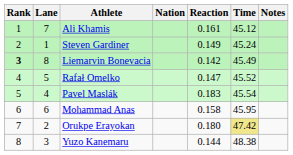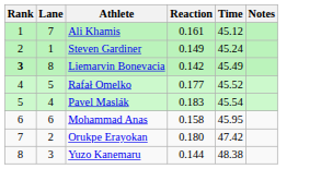 <table class="wikitable sortable" style="text-align:center">
 <tr>
 <th>Rank</th>
 <th>Lane</th>
 <th>Athlete</th>
-<th>Nation</th>
 <th>Reaction</th>
 <th>Time</th>
 <th>Notes</th>
 </tr>
 <tr bgcolor=bbf3bb>
 <td>1</td>
 <td>7</td>
 <td align=left><a href='#'>Ali Khamis</a></td>
-<td align=left></td>
 <td>0.161</td>
 <td>45.12</td>
 <td></td>
 </tr>
 <tr bgcolor=bbf3bb>
 <td>2</td>
 <td>1</td>
 <td align=left><a href='#'>Steven Gardiner</a></td>
-<td align=left></td>
 <td>0.149</td>
 <td>45.24</td>
 <td></td>
 </tr>
 <tr bgcolor=bbf3bb>
 <td><strong>3</strong></td>
 <td>8</td>
 <td align=left><a href='#'>Liemarvin Bonevacia</a></td>
-<td align=left></td>
 <td>0.142</td>
 <td>45.49</td>
 <td></td>
 </tr>
 <tr bgcolor=ccf9cc>
 <td>4</td>
 <td>5</td>
 <td align=left><a href='#'>Rafał Omelko</a></td>
-<td align=left></td>
-<td>0.147</td>
+<td>0.177</td>
 <td>45.52</td>
 <td></td>
 </tr>
 <tr bgcolor=ccf9cc>
 <td>5</td>
 <td>4</td>
 <td align=left><a href='#'>Pavel Maslák</a></td>
-<td align=left></td>
 <td>0.183</td>
 <td>45.54</td>
 <td></td>
 </tr>
 <tr>
 <td>6</td>
 <td>6</td>
 <td align=left><a href='#'>Mohammad Anas</a></td>
-<td align=left></td>
 <td>0.158</td>
 <td>45.95</td>
 <td></td>
 </tr>
 <tr>
 <td>7</td>
 <td>2</td>
 <td align=left><a href='#'>Orukpe Erayokan</a></td>
-<td align=left></td>
 <td>0.180</td>
-<td style="background: khaki;">47.42</td>
+<td>47.42</td>
 <td></td>
 </tr>
 <tr>
 <td>8</td>
 <td>3</td>
 <td align=left><a href='#'>Yuzo Kanemaru</a></td>
-<td align=left></td>
 <td>0.144</td>
 <td>48.38</td>
 <td></td>
 </tr>
 </table>
